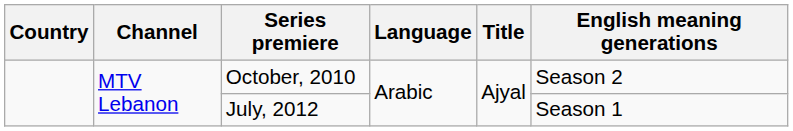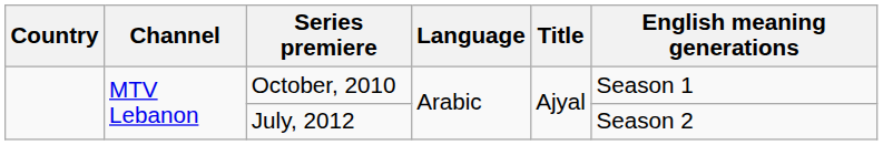 <table class="wikitable">
 <tr>
 <th>Country</th>
 <th>Channel</th>
 <th>Series premiere</th>
 <th>Language</th>
 <th>Title</th>
 <th>English meaning generations</th>
 </tr>
 <tr>
 <td rowspan=2></td>
 <td rowspan=2><a href='#'>MTV Lebanon</a></td>
 <td>October, 2010</td>
 <td rowspan=2>Arabic</td>
 <td rowspan=2>Ajyal</td>
-<td>Season 2</td>
+<td>Season 1</td>
 </tr>
 <tr>
 <td>July, 2012</td>
-<td>Season 1</td>
+<td>Season 2</td>
 </tr>
 </table>
